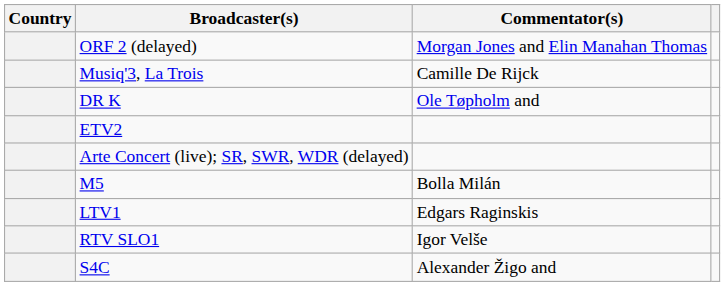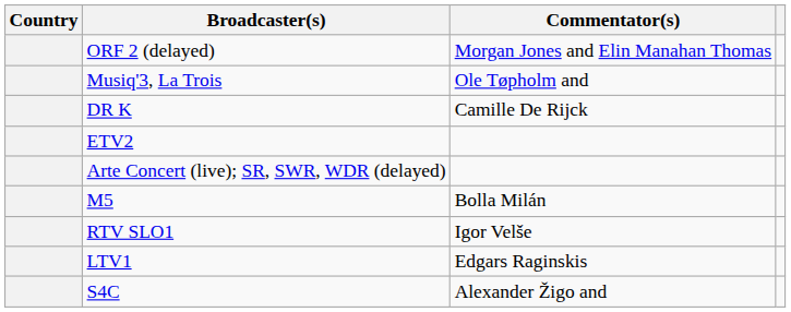 <table class="wikitable plainrowheaders">
 <tr>
 <th scope="col">Country</th>
 <th scope="col">Broadcaster(s)</th>
 <th scope="col">Commentator(s)</th>
 <th scope="col"></th>
 </tr>
 <tr>
 <th scope="row"></th>
 <td><a href='#'>ORF 2</a> (delayed)</td>
 <td><a href='#'>Morgan Jones</a> and <a href='#'>Elin Manahan Thomas</a></td>
 <td></td>
 </tr>
 <tr>
 <th scope="row"></th>
 <td><a href='#'>Musiq'3</a>, <a href='#'>La Trois</a></td>
-<td>Camille De Rijck</td>
+<td><a href='#'>Ole Tøpholm</a> and </td>
 <td></td>
 </tr>
 <tr>
 <th scope="row"></th>
 <td><a href='#'>DR K</a></td>
-<td><a href='#'>Ole Tøpholm</a> and </td>
+<td>Camille De Rijck</td>
 <td></td>
 </tr>
 <tr>
 <th scope="row"></th>
 <td><a href='#'>ETV2</a></td>
 <td></td>
 <td></td>
 </tr>
 <tr>
 <th scope="row"></th>
 <td><a href='#'>Arte Concert</a> (live); <a href='#'>SR</a>, <a href='#'>SWR</a>, <a href='#'>WDR</a> (delayed)</td>
 <td></td>
 <td></td>
 </tr>
 <tr>
 <th scope="row"></th>
 <td><a href='#'>M5</a></td>
 <td>Bolla Milán</td>
 <td></td>
 </tr>
 <tr>
 <th scope="row"></th>
-<td><a href='#'>LTV1</a></td>
-<td>Edgars Raginskis</td>
+<td><a href='#'>RTV SLO1</a></td>
+<td>Igor Velše</td>
 <td></td>
 </tr>
 <tr>
 <th scope="row"></th>
-<td><a href='#'>RTV SLO1</a></td>
-<td>Igor Velše</td>
+<td><a href='#'>LTV1</a></td>
+<td>Edgars Raginskis</td>
 <td></td>
 </tr>
 <tr>
 <th scope="row"></th>
 <td><a href='#'>S4C</a></td>
 <td>Alexander Žigo and </td>
 <td></td>
 </tr>
 </table>
